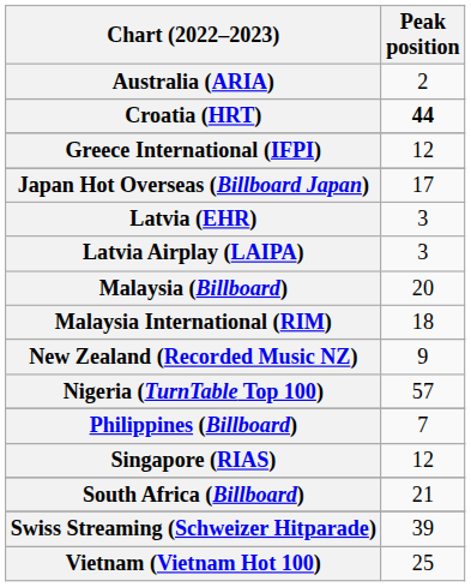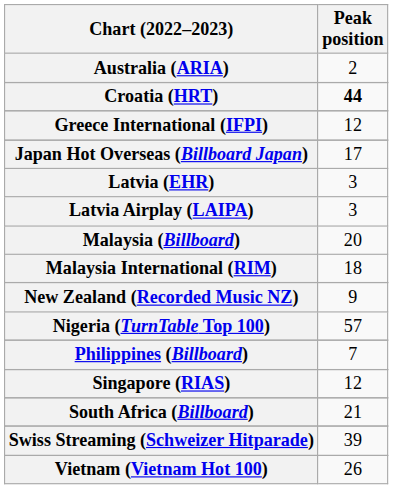 <table class="wikitable sortable plainrowheaders" style="text-align:center">
 <tr>
 <th scope="col">Chart (2022–2023)</th>
 <th scope="col">Peak<br>position</th>
 </tr>
 <tr>
 <th scope="row">Australia (<a href='#'>ARIA</a>)</th>
 <td>2</td>
 </tr>
 <tr>
 </tr>
 <tr>
 </tr>
 <tr>
 </tr>
 <tr>
 </tr>
 <tr>
 <th scope="row">Croatia (<a href='#'>HRT</a>)</th>
 <td><strong>44</strong></td>
 </tr>
 <tr>
 </tr>
 <tr>
 </tr>
 <tr>
 </tr>
 <tr>
 <th scope="row">Greece International (<a href='#'>IFPI</a>)</th>
 <td>12</td>
 </tr>
 <tr>
 </tr>
 <tr>
 <th scope="row">Japan Hot Overseas (<em><a href='#'>Billboard Japan</a></em>)</th>
 <td>17</td>
 </tr>
 <tr>
 <th scope="row">Latvia (<a href='#'>EHR</a>)</th>
 <td>3</td>
 </tr>
 <tr>
 <th scope="row">Latvia Airplay (<a href='#'>LAIPA</a>)</th>
 <td>3</td>
 </tr>
 <tr>
 <th scope="row">Malaysia (<em><a href='#'>Billboard</a></em>)</th>
 <td>20</td>
 </tr>
 <tr>
 <th scope="row">Malaysia International (<a href='#'>RIM</a>)</th>
 <td>18</td>
 </tr>
 <tr>
 </tr>
 <tr>
 </tr>
 <tr>
 <th scope="row">New Zealand (<a href='#'>Recorded Music NZ</a>)</th>
 <td>9</td>
 </tr>
 <tr>
 <th scope="row">Nigeria (<a href='#'><em>TurnTable</em> Top 100</a>)</th>
 <td>57</td>
 </tr>
 <tr>
 </tr>
 <tr>
 <th scope="row"><a href='#'>Philippines</a> (<em><a href='#'>Billboard</a></em>)</th>
 <td>7</td>
 </tr>
 <tr>
 </tr>
 <tr>
 <th scope="row">Singapore (<a href='#'>RIAS</a>)</th>
 <td>12</td>
 </tr>
 <tr>
 </tr>
 <tr>
 <th scope="row">South Africa (<em><a href='#'>Billboard</a></em>)</th>
 <td>21</td>
 </tr>
 <tr>
 </tr>
 <tr>
 </tr>
 <tr>
 <th scope="row">Swiss Streaming (<a href='#'>Schweizer Hitparade</a>)</th>
 <td>39</td>
 </tr>
 <tr>
 </tr>
 <tr>
 </tr>
 <tr>
 </tr>
 <tr>
 </tr>
 <tr>
 </tr>
 <tr>
 </tr>
 <tr>
 <th scope="row">Vietnam (<a href='#'>Vietnam Hot 100</a>)</th>
-<td>25</td>
+<td>26</td>
 </tr>
 </table>
